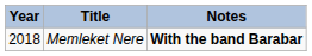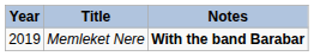 <table class="wikitable">
 <tr>
 <th style="background:#B0C4DE;">Year</th>
 <th style="background:#B0C4DE;">Title</th>
 <th style="background:#B0C4DE;">Notes</th>
 </tr>
 <tr>
-<td>2018</td>
+<td>2019</td>
 <td><em>Memleket Nere</em></td>
 <td><strong>With the band Barabar</strong></td>
 </tr>
 </table>
